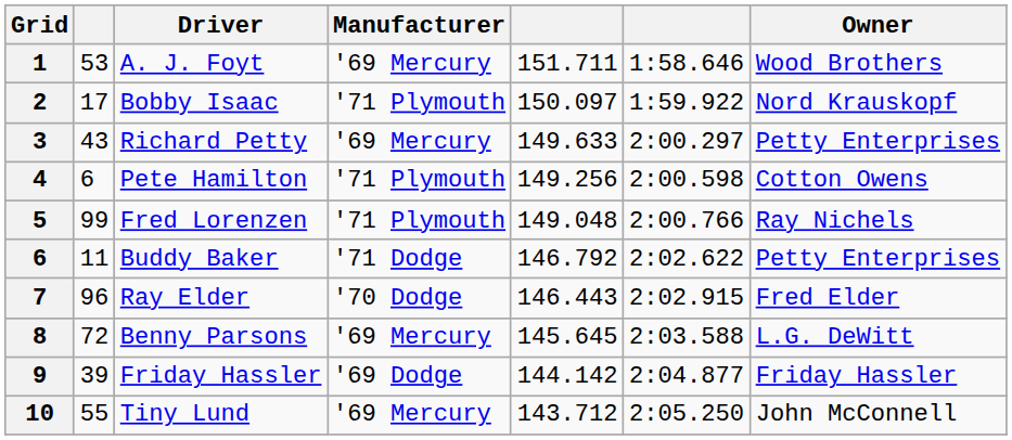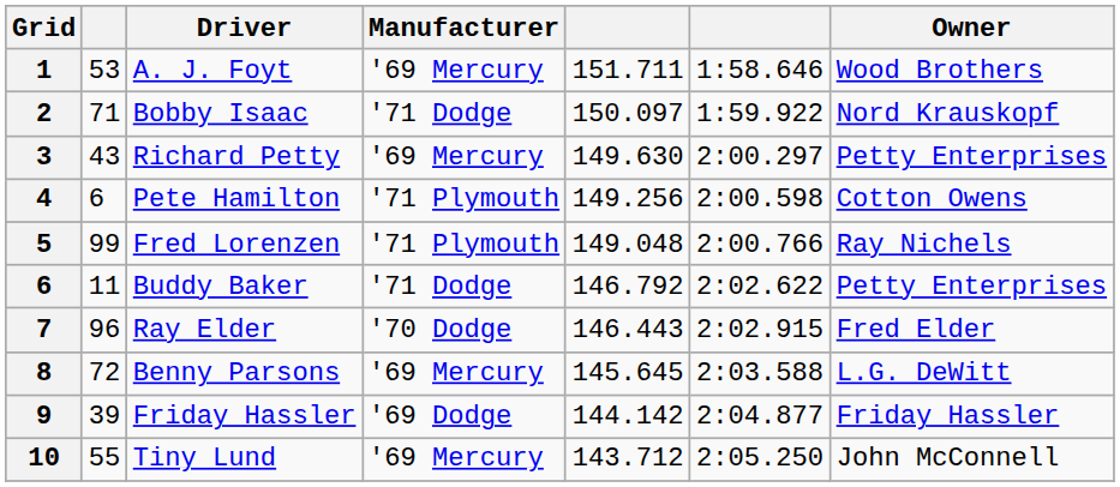 <table class="wikitable">
 <tr>
 <th>Grid</th>
 <th></th>
 <th>Driver</th>
 <th>Manufacturer</th>
 <th></th>
 <th></th>
 <th>Owner</th>
 </tr>
 <tr>
 <th>1</th>
 <td>53</td>
 <td><a href='#'>A. J. Foyt</a></td>
 <td>'69 <a href='#'>Mercury</a></td>
 <td>151.711</td>
 <td>1:58.646</td>
 <td><a href='#'>Wood Brothers</a></td>
 </tr>
 <tr>
 <th>2</th>
-<td>17</td>
+<td>71</td>
 <td><a href='#'>Bobby Isaac</a></td>
-<td>'71 <a href='#'>Plymouth</a></td>
+<td>'71 <a href='#'>Dodge</a></td>
 <td>150.097</td>
 <td>1:59.922</td>
 <td><a href='#'>Nord Krauskopf</a></td>
 </tr>
 <tr>
 <th>3</th>
 <td>43</td>
 <td><a href='#'>Richard Petty</a></td>
 <td>'69 <a href='#'>Mercury</a></td>
-<td>149.633</td>
+<td>149.630</td>
 <td>2:00.297</td>
 <td><a href='#'>Petty Enterprises</a></td>
 </tr>
 <tr>
 <th>4</th>
 <td>6</td>
 <td><a href='#'>Pete Hamilton</a></td>
 <td>'71 <a href='#'>Plymouth</a></td>
 <td>149.256</td>
 <td>2:00.598</td>
 <td><a href='#'>Cotton Owens</a></td>
 </tr>
 <tr>
 <th>5</th>
 <td>99</td>
 <td><a href='#'>Fred Lorenzen</a></td>
 <td>'71 <a href='#'>Plymouth</a></td>
 <td>149.048</td>
 <td>2:00.766</td>
 <td><a href='#'>Ray Nichels</a></td>
 </tr>
 <tr>
 <th>6</th>
 <td>11</td>
 <td><a href='#'>Buddy Baker</a></td>
 <td>'71 <a href='#'>Dodge</a></td>
 <td>146.792</td>
 <td>2:02.622</td>
 <td><a href='#'>Petty Enterprises</a></td>
 </tr>
 <tr>
 <th>7</th>
 <td>96</td>
 <td><a href='#'>Ray Elder</a></td>
 <td>'70 <a href='#'>Dodge</a></td>
 <td>146.443</td>
 <td>2:02.915</td>
 <td><a href='#'>Fred Elder</a></td>
 </tr>
 <tr>
 <th>8</th>
 <td>72</td>
 <td><a href='#'>Benny Parsons</a></td>
 <td>'69 <a href='#'>Mercury</a></td>
 <td>145.645</td>
 <td>2:03.588</td>
 <td><a href='#'>L.G. DeWitt</a></td>
 </tr>
 <tr>
 <th>9</th>
 <td>39</td>
 <td><a href='#'>Friday Hassler</a></td>
 <td>'69 <a href='#'>Dodge</a></td>
 <td>144.142</td>
 <td>2:04.877</td>
 <td><a href='#'>Friday Hassler</a></td>
 </tr>
 <tr>
 <th>10</th>
 <td>55</td>
 <td><a href='#'>Tiny Lund</a></td>
 <td>'69 <a href='#'>Mercury</a></td>
 <td>143.712</td>
 <td>2:05.250</td>
 <td>John McConnell</td>
 </tr>
 </table>
